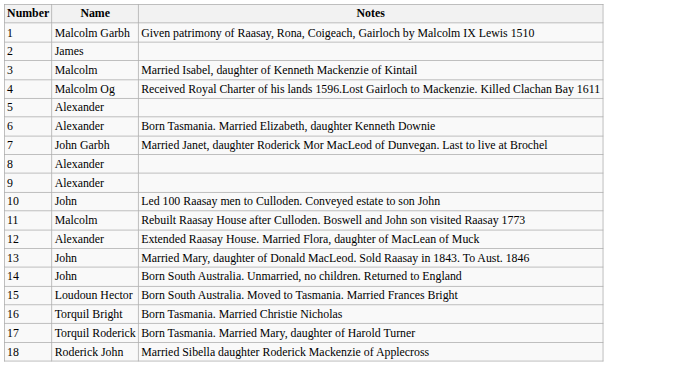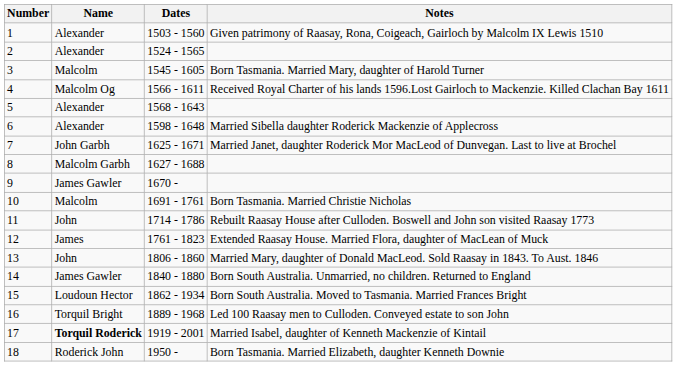 <table class="wikitable">
 <tr>
 <th>Number</th>
 <th>Name</th>
+<th>Dates</th>
 <th>Notes</th>
 </tr>
 <tr>
 <td>1</td>
-<td>Malcolm Garbh</td>
+<td>Alexander</td>
+<td>1503 - 1560</td>
 <td>Given patrimony of Raasay, Rona, Coigeach, Gairloch by Malcolm IX Lewis 1510</td>
 </tr>
 <tr>
 <td>2</td>
-<td>James</td>
+<td>Alexander</td>
+<td>1524 - 1565</td>
 <td></td>
 </tr>
 <tr>
 <td>3</td>
 <td>Malcolm</td>
-<td>Married Isabel, daughter of Kenneth Mackenzie of Kintail</td>
+<td>1545 - 1605</td>
+<td>Born Tasmania. Married Mary, daughter of Harold Turner</td>
 </tr>
 <tr>
 <td>4</td>
 <td>Malcolm Og</td>
+<td>1566 - 1611</td>
 <td>Received Royal Charter of his lands 1596.Lost Gairloch to Mackenzie. Killed Clachan Bay 1611</td>
 </tr>
 <tr>
 <td>5</td>
 <td>Alexander</td>
+<td>1568 - 1643</td>
 <td></td>
 </tr>
 <tr>
 <td>6</td>
 <td>Alexander</td>
-<td>Born Tasmania. Married Elizabeth, daughter Kenneth Downie</td>
+<td>1598 - 1648</td>
+<td>Married Sibella daughter Roderick Mackenzie of Applecross</td>
 </tr>
 <tr>
 <td>7</td>
 <td>John Garbh</td>
+<td>1625 - 1671</td>
 <td>Married Janet, daughter Roderick Mor MacLeod of Dunvegan. Last to live at Brochel</td>
 </tr>
 <tr>
 <td>8</td>
-<td>Alexander</td>
+<td>Malcolm Garbh</td>
+<td>1627 - 1688</td>
 <td></td>
 </tr>
 <tr>
 <td>9</td>
-<td>Alexander</td>
+<td>James Gawler</td>
+<td>1670 -</td>
 <td></td>
 </tr>
 <tr>
 <td>10</td>
-<td>John</td>
-<td>Led 100 Raasay men to Culloden. Conveyed estate to son John</td>
+<td>Malcolm</td>
+<td>1691 - 1761</td>
+<td>Born Tasmania. Married Christie Nicholas</td>
 </tr>
 <tr>
 <td>11</td>
-<td>Malcolm</td>
+<td>John</td>
+<td>1714 - 1786</td>
 <td>Rebuilt Raasay House after Culloden. Boswell and John son visited Raasay 1773</td>
 </tr>
 <tr>
 <td>12</td>
-<td>Alexander</td>
+<td>James</td>
+<td>1761 - 1823</td>
 <td>Extended Raasay House. Married Flora, daughter of MacLean of Muck</td>
 </tr>
 <tr>
 <td>13</td>
 <td>John</td>
+<td>1806 - 1860</td>
 <td>Married Mary, daughter of Donald MacLeod. Sold Raasay in 1843. To Aust. 1846</td>
 </tr>
 <tr>
 <td>14</td>
-<td>John</td>
+<td>James Gawler</td>
+<td>1840 - 1880</td>
 <td>Born South Australia. Unmarried, no children. Returned to England</td>
 </tr>
 <tr>
 <td>15</td>
 <td>Loudoun Hector</td>
+<td>1862 - 1934</td>
 <td>Born South Australia. Moved to Tasmania. Married Frances Bright</td>
 </tr>
 <tr>
 <td>16</td>
 <td>Torquil Bright</td>
-<td>Born Tasmania. Married Christie Nicholas</td>
+<td>1889 - 1968</td>
+<td>Led 100 Raasay men to Culloden. Conveyed estate to son John</td>
 </tr>
 <tr>
 <td>17</td>
-<td>Torquil Roderick</td>
-<td>Born Tasmania. Married Mary, daughter of Harold Turner</td>
+<td><strong>Torquil Roderick</strong></td>
+<td>1919 - 2001</td>
+<td>Married Isabel, daughter of Kenneth Mackenzie of Kintail</td>
 </tr>
 <tr>
 <td>18</td>
 <td>Roderick John</td>
-<td>Married Sibella daughter Roderick Mackenzie of Applecross</td>
+<td>1950 -</td>
+<td>Born Tasmania. Married Elizabeth, daughter Kenneth Downie</td>
 </tr>
 </table>
